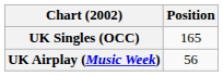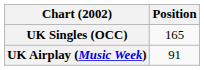 <table class="wikitable plainrowheaders sortable" style="text-align:center">
 <tr>
 <th>Chart (2002)</th>
 <th>Position</th>
 </tr>
 <tr>
 <th scope="row">UK Singles (OCC)</th>
 <td>165</td>
 </tr>
 <tr>
 <th scope="row">UK Airplay (<em><a href='#'>Music Week</a></em>)</th>
-<td>56</td>
+<td>91</td>
 </tr>
 </table>
